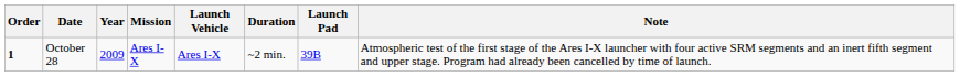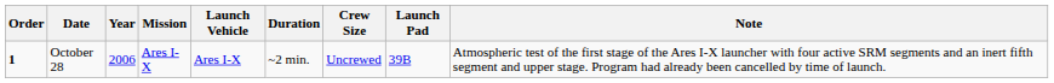 <table class="wikitable">
 <tr>
 <th>Order</th>
 <th>Date</th>
 <th>Year</th>
 <th>Mission</th>
 <th>Launch Vehicle</th>
 <th>Duration</th>
+<th>Crew Size</th>
 <th>Launch Pad</th>
 <th>Note</th>
 </tr>
 <tr>
 <td><strong>1</strong></td>
 <td>October 28</td>
-<td><a href='#'>2009</a></td>
+<td><a href='#'>2006</a></td>
 <td><a href='#'>Ares I-X</a></td>
 <td><a href='#'>Ares I-X</a></td>
 <td>~2 min.</td>
+<td><a href='#'>Uncrewed</a></td>
 <td><a href='#'>39B</a></td>
 <td>Atmospheric test of the first stage of the Ares I-X launcher with four active SRM segments and an inert fifth segment and upper stage. Program had already been cancelled by time of launch.</td>
 </tr>
 </table>
